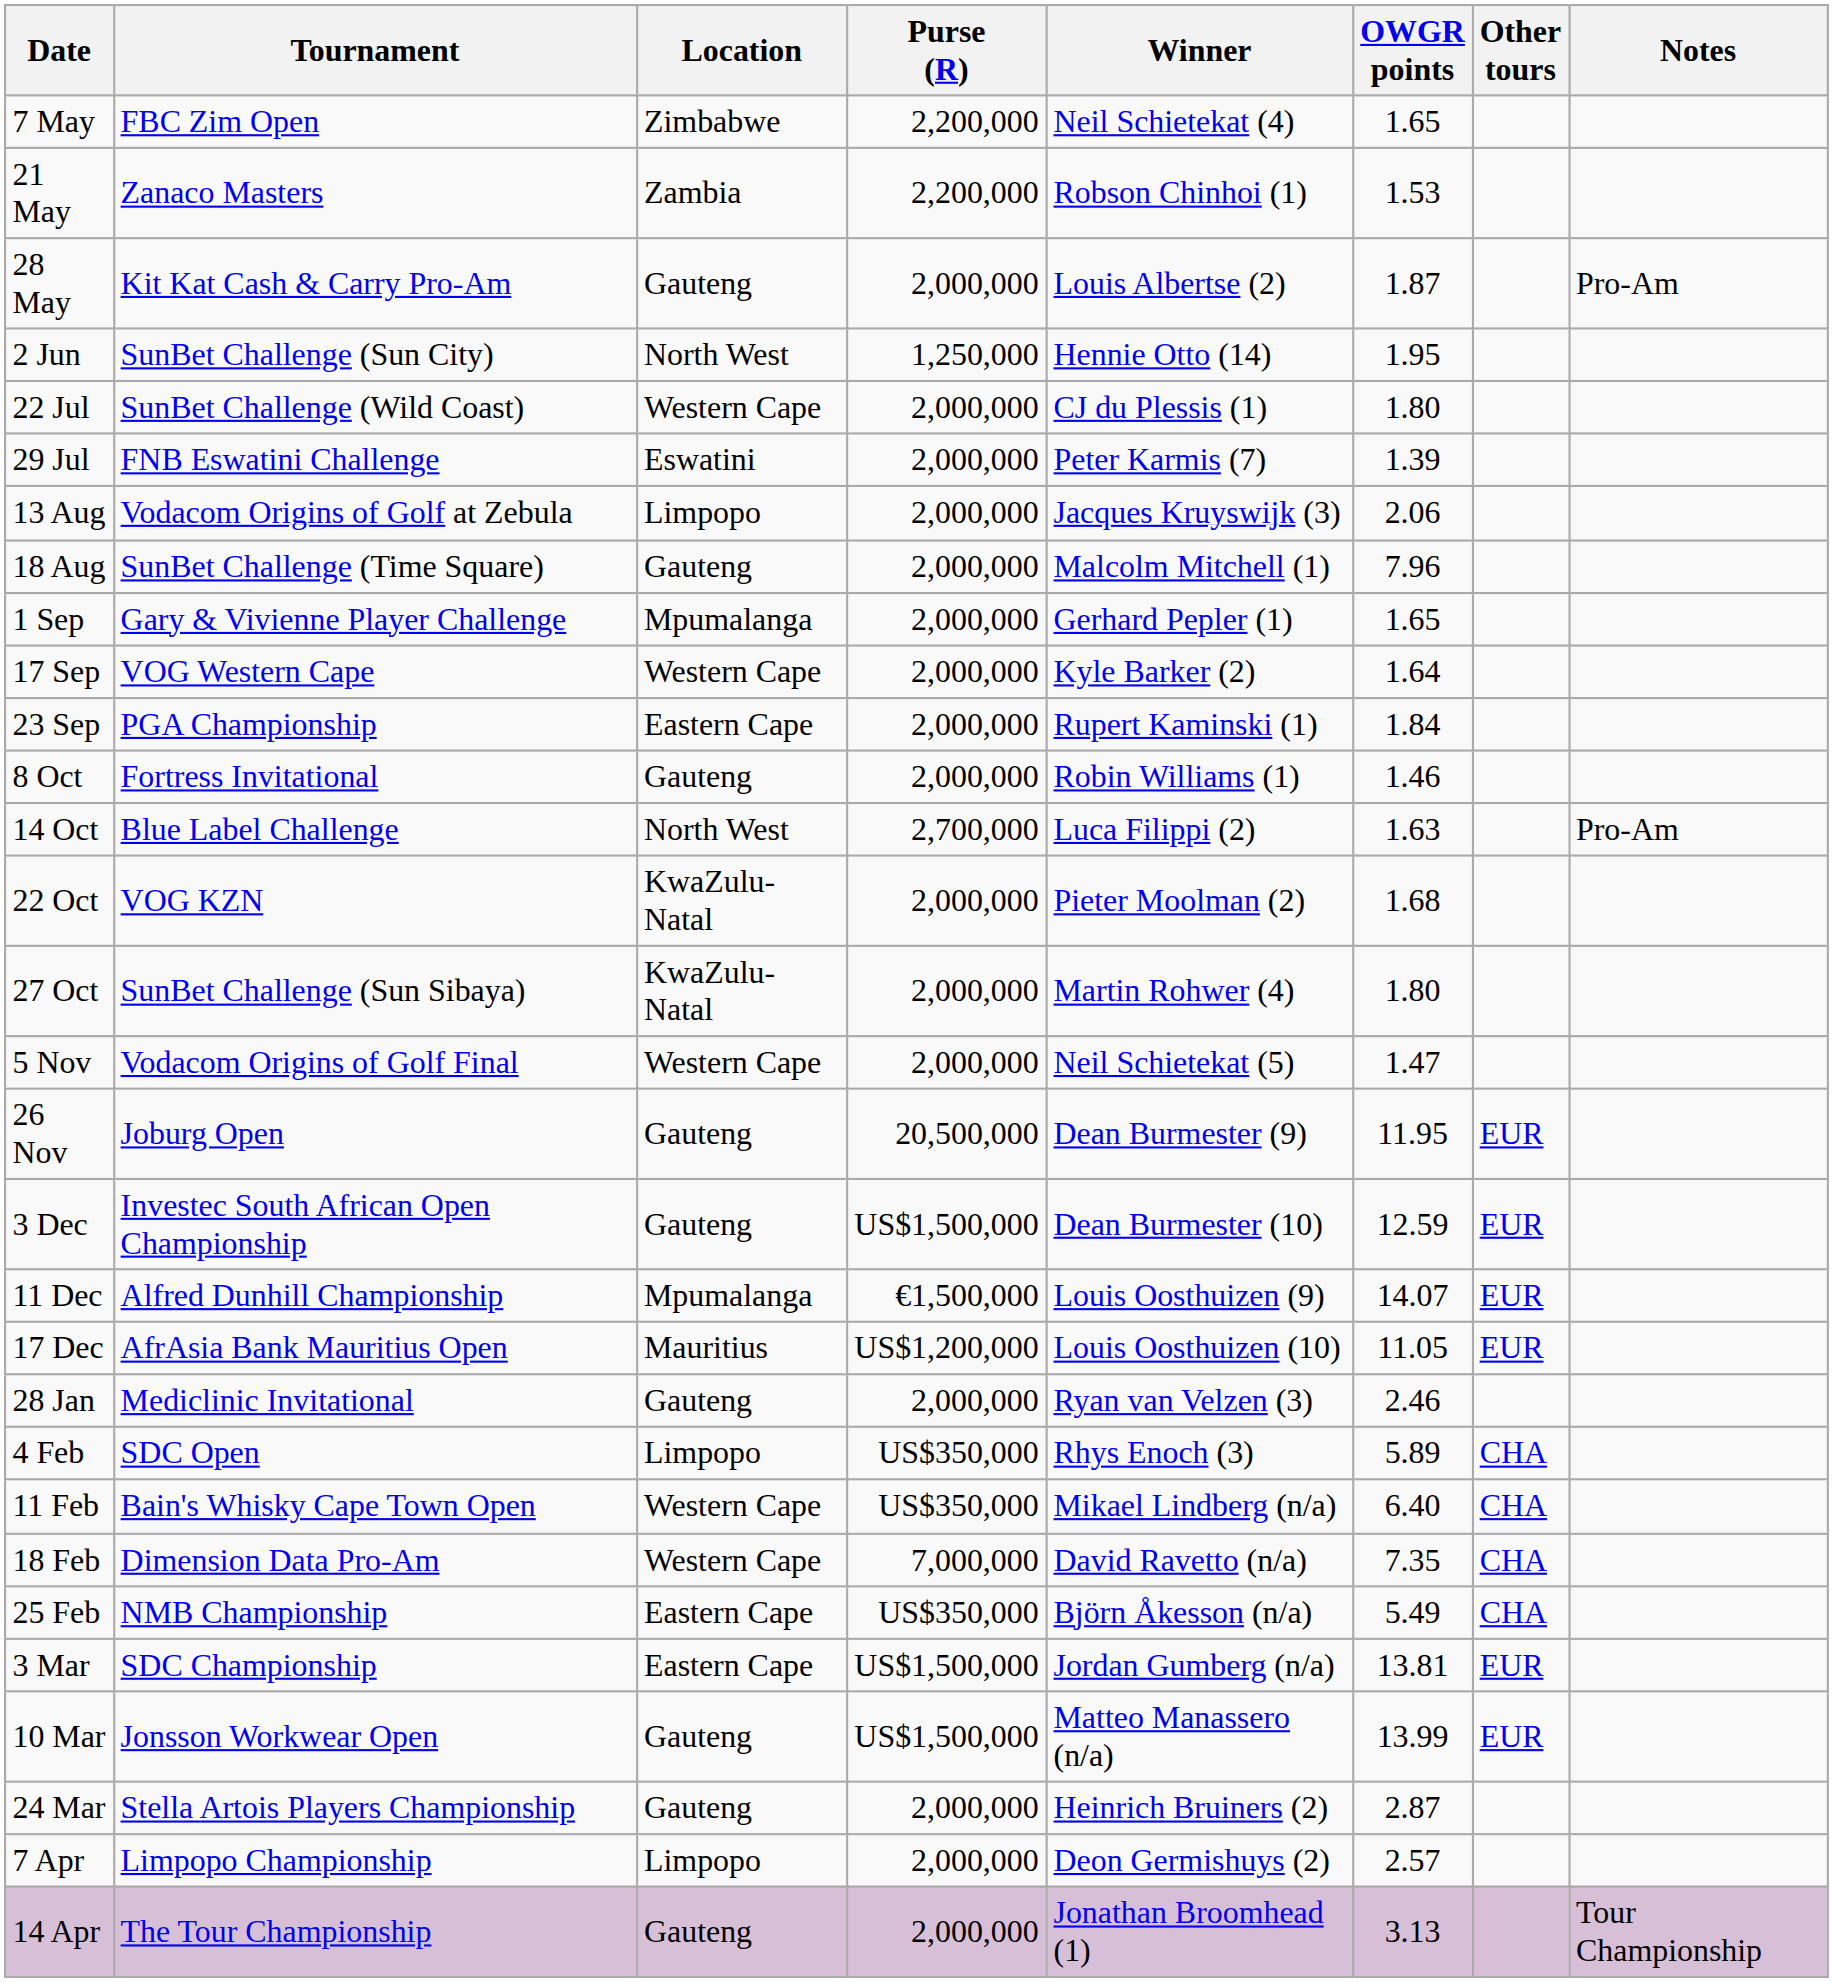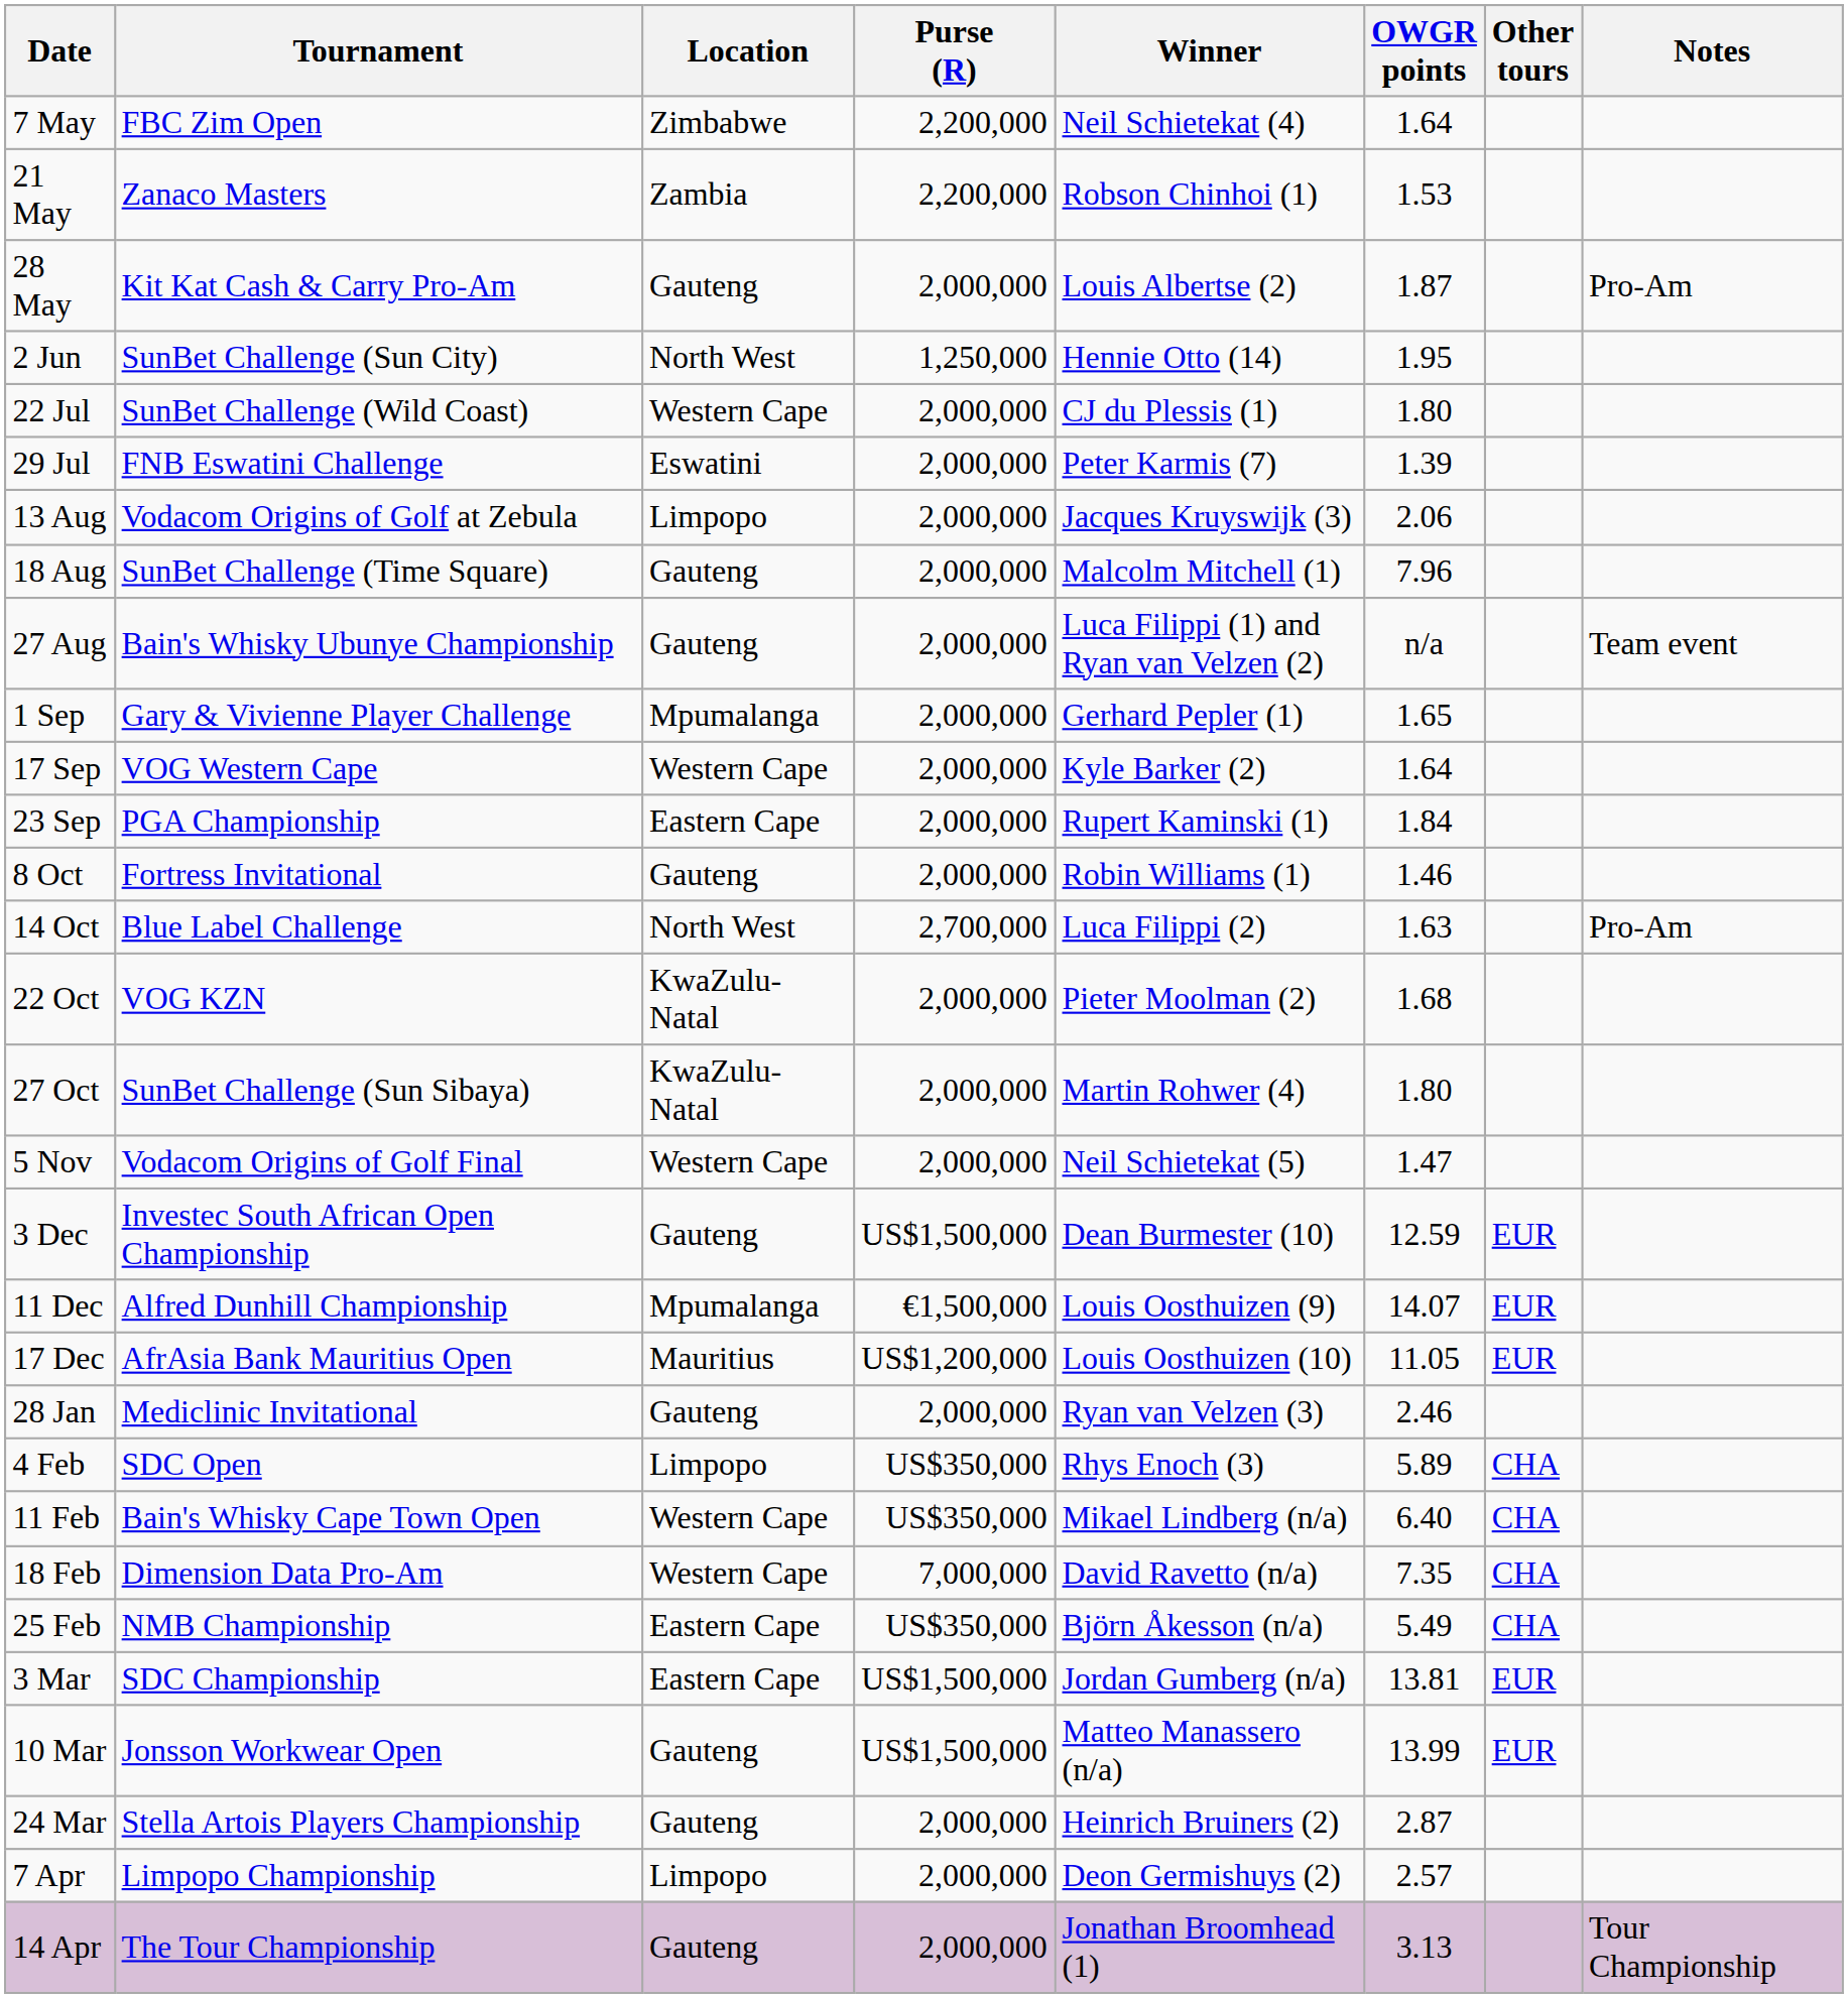 <table class="wikitable" style="font-size:95%">
 <tr>
 <th>Date</th>
 <th>Tournament</th>
 <th>Location</th>
 <th>Purse<br>(<a href='#'>R</a>)</th>
 <th>Winner</th>
 <th><a href='#'>OWGR</a><br>points</th>
 <th>Other<br>tours</th>
 <th>Notes</th>
 </tr>
 <tr>
 <td>7 May</td>
 <td><a href='#'>FBC Zim Open</a></td>
 <td>Zimbabwe</td>
 <td align=right>2,200,000</td>
 <td> <a href='#'>Neil Schietekat</a> (4)</td>
-<td align=center>1.65</td>
+<td align=center>1.64</td>
 <td></td>
 <td></td>
 </tr>
 <tr>
 <td>21 May</td>
 <td><a href='#'>Zanaco Masters</a></td>
 <td>Zambia</td>
 <td align=right>2,200,000</td>
 <td> <a href='#'>Robson Chinhoi</a> (1)</td>
 <td align=center>1.53</td>
 <td></td>
 <td></td>
 </tr>
 <tr>
 <td>28 May</td>
 <td><a href='#'>Kit Kat Cash & Carry Pro-Am</a></td>
 <td>Gauteng</td>
 <td align=right>2,000,000</td>
 <td> <a href='#'>Louis Albertse</a> (2)</td>
 <td align=center>1.87</td>
 <td></td>
 <td>Pro-Am</td>
 </tr>
 <tr>
 <td>2 Jun</td>
 <td><a href='#'>SunBet Challenge</a> (Sun City)</td>
 <td>North West</td>
 <td align=right>1,250,000</td>
 <td> <a href='#'>Hennie Otto</a> (14)</td>
 <td align=center>1.95</td>
 <td></td>
 <td></td>
 </tr>
 <tr>
 <td>22 Jul</td>
 <td><a href='#'>SunBet Challenge</a> (Wild Coast)</td>
 <td>Western Cape</td>
 <td align=right>2,000,000</td>
 <td> <a href='#'>CJ du Plessis</a> (1)</td>
 <td align=center>1.80</td>
 <td></td>
 <td></td>
 </tr>
 <tr>
 <td>29 Jul</td>
 <td><a href='#'>FNB Eswatini Challenge</a></td>
 <td>Eswatini</td>
 <td align=right>2,000,000</td>
 <td> <a href='#'>Peter Karmis</a> (7)</td>
 <td align=center>1.39</td>
 <td></td>
 <td></td>
 </tr>
 <tr>
 <td>13 Aug</td>
 <td><a href='#'>Vodacom Origins of Golf</a> at Zebula</td>
 <td>Limpopo</td>
 <td align=right>2,000,000</td>
 <td> <a href='#'>Jacques Kruyswijk</a> (3)</td>
 <td align=center>2.06</td>
 <td></td>
 <td></td>
 </tr>
 <tr>
 <td>18 Aug</td>
 <td><a href='#'>SunBet Challenge</a> (Time Square)</td>
 <td>Gauteng</td>
 <td align=right>2,000,000</td>
 <td> <a href='#'>Malcolm Mitchell</a> (1)</td>
 <td align=center>7.96</td>
 <td></td>
 <td></td>
+</tr>
+<tr>
+<td>27 Aug</td>
+<td><a href='#'>Bain's Whisky Ubunye Championship</a></td>
+<td>Gauteng</td>
+<td align=right>2,000,000</td>
+<td> <a href='#'>Luca Filippi</a> (1) and<br> <a href='#'>Ryan van Velzen</a> (2)</td>
+<td align=center>n/a</td>
+<td></td>
+<td>Team event</td>
 </tr>
 <tr>
 <td>1 Sep</td>
 <td><a href='#'>Gary & Vivienne Player Challenge</a></td>
 <td>Mpumalanga</td>
 <td align=right>2,000,000</td>
 <td> <a href='#'>Gerhard Pepler</a> (1)</td>
 <td align=center>1.65</td>
 <td></td>
 <td></td>
 </tr>
 <tr>
 <td>17 Sep</td>
 <td><a href='#'>VOG Western Cape</a></td>
 <td>Western Cape</td>
 <td align=right>2,000,000</td>
 <td> <a href='#'>Kyle Barker</a> (2)</td>
 <td align=center>1.64</td>
 <td></td>
 <td></td>
 </tr>
 <tr>
 <td>23 Sep</td>
 <td><a href='#'>PGA Championship</a></td>
 <td>Eastern Cape</td>
 <td align=right>2,000,000</td>
 <td> <a href='#'>Rupert Kaminski</a> (1)</td>
 <td align=center>1.84</td>
 <td></td>
 <td></td>
 </tr>
 <tr>
 <td>8 Oct</td>
 <td><a href='#'>Fortress Invitational</a></td>
 <td>Gauteng</td>
 <td align=right>2,000,000</td>
 <td> <a href='#'>Robin Williams</a> (1)</td>
 <td align=center>1.46</td>
 <td></td>
 <td></td>
 </tr>
 <tr>
 <td>14 Oct</td>
 <td><a href='#'>Blue Label Challenge</a></td>
 <td>North West</td>
 <td align=right>2,700,000</td>
 <td> <a href='#'>Luca Filippi</a> (2)</td>
 <td align=center>1.63</td>
 <td></td>
 <td>Pro-Am</td>
 </tr>
 <tr>
 <td>22 Oct</td>
 <td><a href='#'>VOG KZN</a></td>
 <td>KwaZulu-Natal</td>
 <td align=right>2,000,000</td>
 <td> <a href='#'>Pieter Moolman</a> (2)</td>
 <td align=center>1.68</td>
 <td></td>
 <td></td>
 </tr>
 <tr>
 <td>27 Oct</td>
 <td><a href='#'>SunBet Challenge</a> (Sun Sibaya)</td>
 <td>KwaZulu-Natal</td>
 <td align=right>2,000,000</td>
 <td> <a href='#'>Martin Rohwer</a> (4)</td>
 <td align=center>1.80</td>
 <td></td>
 <td></td>
 </tr>
 <tr>
 <td>5 Nov</td>
 <td><a href='#'>Vodacom Origins of Golf Final</a></td>
 <td>Western Cape</td>
 <td align=right>2,000,000</td>
 <td> <a href='#'>Neil Schietekat</a> (5)</td>
 <td align=center>1.47</td>
 <td></td>
-<td></td>
-</tr>
-<tr>
-<td>26 Nov</td>
-<td><a href='#'>Joburg Open</a></td>
-<td>Gauteng</td>
-<td align=right>20,500,000</td>
-<td> <a href='#'>Dean Burmester</a> (9)</td>
-<td align=center>11.95</td>
-<td><a href='#'>EUR</a></td>
 <td></td>
 </tr>
 <tr>
 <td>3 Dec</td>
 <td><a href='#'>Investec South African Open Championship</a></td>
 <td>Gauteng</td>
 <td align=right>US$1,500,000</td>
 <td> <a href='#'>Dean Burmester</a> (10)</td>
 <td align=center>12.59</td>
 <td><a href='#'>EUR</a></td>
 <td></td>
 </tr>
 <tr>
 <td>11 Dec</td>
 <td><a href='#'>Alfred Dunhill Championship</a></td>
 <td>Mpumalanga</td>
 <td align=right>€1,500,000</td>
 <td> <a href='#'>Louis Oosthuizen</a> (9)</td>
 <td align=center>14.07</td>
 <td><a href='#'>EUR</a></td>
 <td></td>
 </tr>
 <tr>
 <td>17 Dec</td>
 <td><a href='#'>AfrAsia Bank Mauritius Open</a></td>
 <td>Mauritius</td>
 <td align=right>US$1,200,000</td>
 <td> <a href='#'>Louis Oosthuizen</a> (10)</td>
 <td align=center>11.05</td>
 <td><a href='#'>EUR</a></td>
 <td></td>
 </tr>
 <tr>
 <td>28 Jan</td>
 <td><a href='#'>Mediclinic Invitational</a></td>
 <td>Gauteng</td>
 <td align=right>2,000,000</td>
 <td> <a href='#'>Ryan van Velzen</a> (3)</td>
 <td align=center>2.46</td>
 <td></td>
 <td></td>
 </tr>
 <tr>
 <td>4 Feb</td>
 <td><a href='#'>SDC Open</a></td>
 <td>Limpopo</td>
 <td align=right>US$350,000</td>
 <td> <a href='#'>Rhys Enoch</a> (3)</td>
 <td align=center>5.89</td>
 <td><a href='#'>CHA</a></td>
 <td></td>
 </tr>
 <tr>
 <td>11 Feb</td>
 <td><a href='#'>Bain's Whisky Cape Town Open</a></td>
 <td>Western Cape</td>
 <td align=right>US$350,000</td>
 <td> <a href='#'>Mikael Lindberg</a> (n/a)</td>
 <td align=center>6.40</td>
 <td><a href='#'>CHA</a></td>
 <td></td>
 </tr>
 <tr>
 <td>18 Feb</td>
 <td><a href='#'>Dimension Data Pro-Am</a></td>
 <td>Western Cape</td>
 <td align=right>7,000,000</td>
 <td> <a href='#'>David Ravetto</a> (n/a)</td>
 <td align=center>7.35</td>
 <td><a href='#'>CHA</a></td>
 <td></td>
 </tr>
 <tr>
 <td>25 Feb</td>
 <td><a href='#'>NMB Championship</a></td>
 <td>Eastern Cape</td>
 <td align=right>US$350,000</td>
 <td> <a href='#'>Björn Åkesson</a> (n/a)</td>
 <td align=center>5.49</td>
 <td><a href='#'>CHA</a></td>
 <td></td>
 </tr>
 <tr>
 <td>3 Mar</td>
 <td><a href='#'>SDC Championship</a></td>
 <td>Eastern Cape</td>
 <td align=right>US$1,500,000</td>
 <td> <a href='#'>Jordan Gumberg</a> (n/a)</td>
 <td align=center>13.81</td>
 <td><a href='#'>EUR</a></td>
 <td></td>
 </tr>
 <tr>
 <td>10 Mar</td>
 <td><a href='#'>Jonsson Workwear Open</a></td>
 <td>Gauteng</td>
 <td align=right>US$1,500,000</td>
 <td> <a href='#'>Matteo Manassero</a> (n/a)</td>
 <td align=center>13.99</td>
 <td><a href='#'>EUR</a></td>
 <td></td>
 </tr>
 <tr>
 <td>24 Mar</td>
 <td><a href='#'>Stella Artois Players Championship</a></td>
 <td>Gauteng</td>
 <td align=right>2,000,000</td>
 <td> <a href='#'>Heinrich Bruiners</a> (2)</td>
 <td align=center>2.87</td>
 <td></td>
 <td></td>
 </tr>
 <tr>
 <td>7 Apr</td>
 <td><a href='#'>Limpopo Championship</a></td>
 <td>Limpopo</td>
 <td align=right>2,000,000</td>
 <td> <a href='#'>Deon Germishuys</a> (2)</td>
 <td align=center>2.57</td>
 <td></td>
 <td></td>
 </tr>
 <tr style="background:thistle;">
 <td>14 Apr</td>
 <td><a href='#'>The Tour Championship</a></td>
 <td>Gauteng</td>
 <td align=right>2,000,000</td>
 <td> <a href='#'>Jonathan Broomhead</a> (1)</td>
 <td align=center>3.13</td>
 <td></td>
 <td>Tour Championship</td>
 </tr>
 </table>
